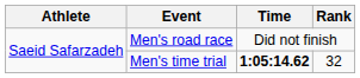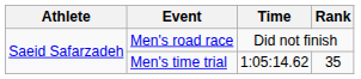 <table class=wikitable style=font-size:90%;>
 <tr>
 <th>Athlete</th>
 <th>Event</th>
 <th>Time</th>
 <th>Rank</th>
 </tr>
 <tr align=center>
 <td align=left rowspan=2><a href='#'>Saeid Safarzadeh</a></td>
 <td align=left><a href='#'>Men's road race</a></td>
 <td colspan=2>Did not finish</td>
 </tr>
 <tr align=center>
 <td align=left><a href='#'>Men's time trial</a></td>
-<td><strong>1:05:14.62</strong></td>
-<td>32</td>
+<td>1:05:14.62</td>
+<td>35</td>
 </tr>
 </table>
